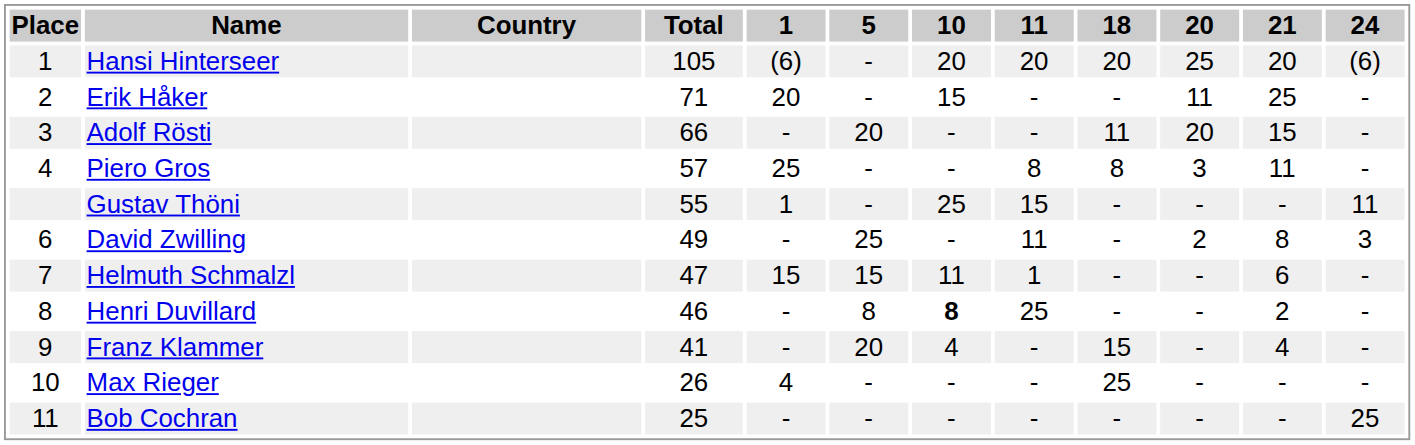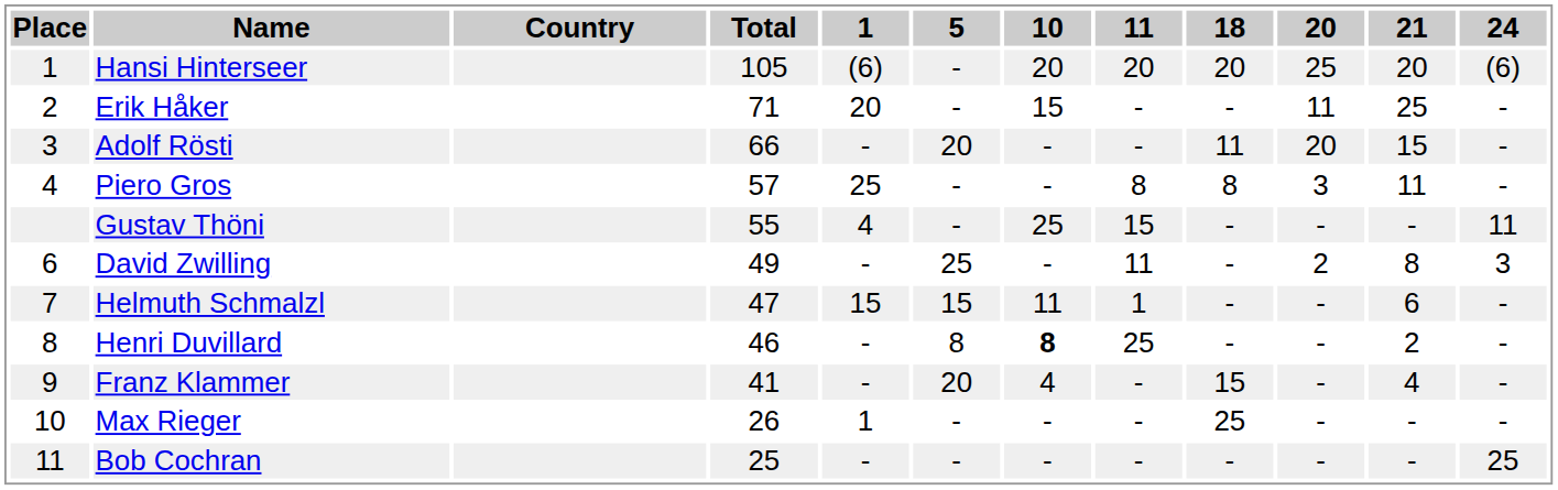 <table border="0" style="border: 1px solid #999; background-color:#FFFFFF; text-align:center; font-size:86%; line-height:15px;">
 <tr align="center" bgcolor="#CCCCCC">
 <th width=35>Place</th>
 <th width=170>Name</th>
 <th width=120>Country</th>
 <th width=50>Total</th>
 <th width=40>1</th>
 <th width=40>5</th>
 <th width=40>10</th>
 <th width=40>11</th>
 <th width=40>18</th>
 <th width=40>20</th>
 <th width=40>21</th>
 <th width=40>24</th>
 </tr>
 <tr bgcolor="#EFEFEF">
 <td>1</td>
 <td align="left"><a href='#'>Hansi Hinterseer</a></td>
 <td align="left"></td>
 <td>105</td>
 <td>(6)</td>
 <td>-</td>
 <td>20</td>
 <td>20</td>
 <td>20</td>
 <td>25</td>
 <td>20</td>
 <td>(6)</td>
 </tr>
 <tr>
 <td>2</td>
 <td align="left"><a href='#'>Erik Håker</a></td>
 <td align="left"></td>
 <td>71</td>
 <td>20</td>
 <td>-</td>
 <td>15</td>
 <td>-</td>
 <td>-</td>
 <td>11</td>
 <td>25</td>
 <td>-</td>
 </tr>
 <tr bgcolor="#EFEFEF">
 <td>3</td>
 <td align="left"><a href='#'>Adolf Rösti</a></td>
 <td align="left"></td>
 <td>66</td>
 <td>-</td>
 <td>20</td>
 <td>-</td>
 <td>-</td>
 <td>11</td>
 <td>20</td>
 <td>15</td>
 <td>-</td>
 </tr>
 <tr>
 <td>4</td>
 <td align="left"><a href='#'>Piero Gros</a></td>
 <td align="left"></td>
 <td>57</td>
 <td>25</td>
 <td>-</td>
 <td>-</td>
 <td>8</td>
 <td>8</td>
 <td>3</td>
 <td>11</td>
 <td>-</td>
 </tr>
 <tr bgcolor="#EFEFEF">
 <td></td>
 <td align="left"><a href='#'>Gustav Thöni</a></td>
 <td align="left"></td>
 <td>55</td>
-<td>1</td>
+<td>4</td>
 <td>-</td>
 <td>25</td>
 <td>15</td>
 <td>-</td>
 <td>-</td>
 <td>-</td>
 <td>11</td>
 </tr>
 <tr>
 <td>6</td>
 <td align="left"><a href='#'>David Zwilling</a></td>
 <td align="left"></td>
 <td>49</td>
 <td>-</td>
 <td>25</td>
 <td>-</td>
 <td>11</td>
 <td>-</td>
 <td>2</td>
 <td>8</td>
 <td>3</td>
 </tr>
 <tr bgcolor="#EFEFEF">
 <td>7</td>
 <td align="left"><a href='#'>Helmuth Schmalzl</a></td>
 <td align="left"></td>
 <td>47</td>
 <td>15</td>
 <td>15</td>
 <td>11</td>
 <td>1</td>
 <td>-</td>
 <td>-</td>
 <td>6</td>
 <td>-</td>
 </tr>
 <tr>
 <td>8</td>
 <td align="left"><a href='#'>Henri Duvillard</a></td>
 <td align="left"></td>
 <td>46</td>
 <td>-</td>
 <td>8</td>
 <td><strong>8</strong></td>
 <td>25</td>
 <td>-</td>
 <td>-</td>
 <td>2</td>
 <td>-</td>
 </tr>
 <tr bgcolor="#EFEFEF">
 <td>9</td>
 <td align="left"><a href='#'>Franz Klammer</a></td>
 <td align="left"></td>
 <td>41</td>
 <td>-</td>
 <td>20</td>
 <td>4</td>
 <td>-</td>
 <td>15</td>
 <td>-</td>
 <td>4</td>
 <td>-</td>
 </tr>
 <tr>
 <td>10</td>
 <td align="left"><a href='#'>Max Rieger</a></td>
 <td align="left"></td>
 <td>26</td>
-<td>4</td>
+<td>1</td>
 <td>-</td>
 <td>-</td>
 <td>-</td>
 <td>25</td>
 <td>-</td>
 <td>-</td>
 <td>-</td>
 </tr>
 <tr bgcolor="#EFEFEF">
 <td>11</td>
 <td align="left"><a href='#'>Bob Cochran</a></td>
 <td align="left"></td>
 <td>25</td>
 <td>-</td>
 <td>-</td>
 <td>-</td>
 <td>-</td>
 <td>-</td>
 <td>-</td>
 <td>-</td>
 <td>25</td>
 </tr>
 </table>
